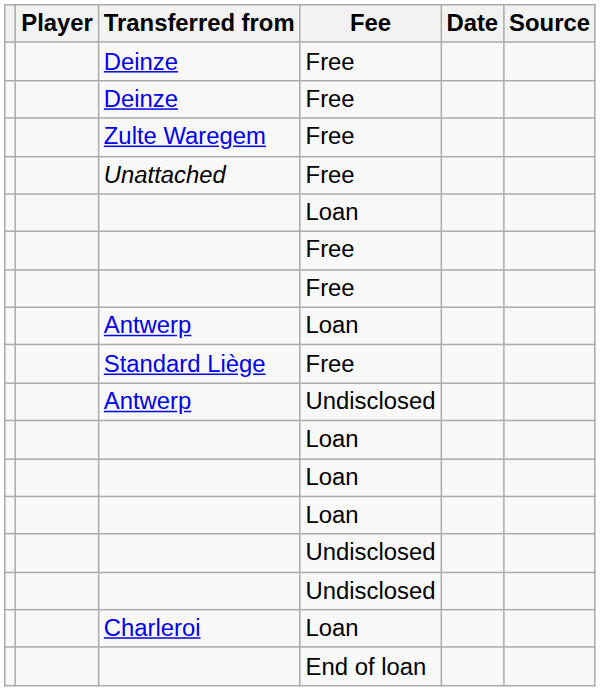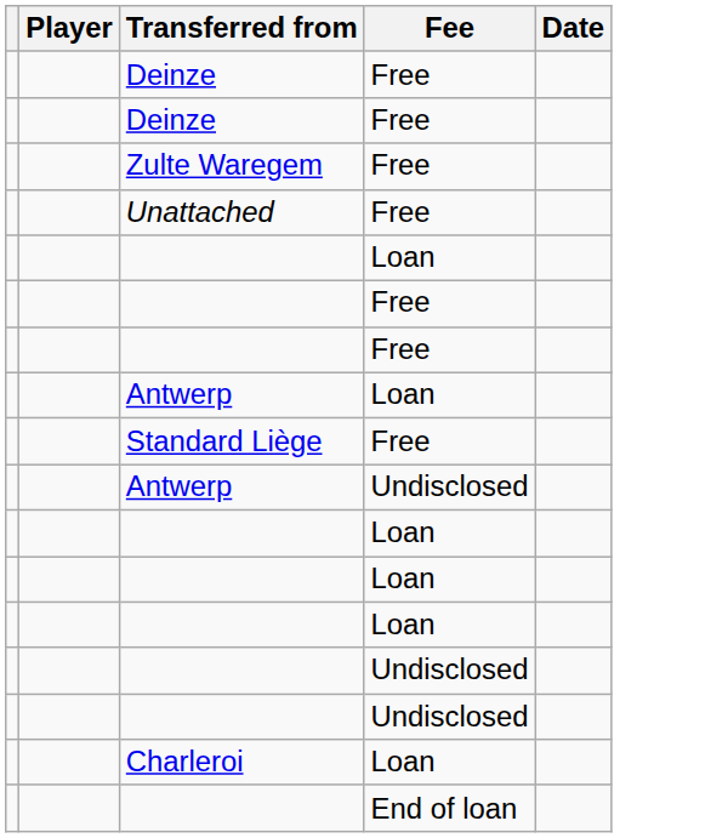 <table class="wikitable plainrowheaders sortable">
 <tr>
 <th></th>
 <th scope=col><strong>Player</strong></th>
 <th><strong>Transferred from</strong></th>
 <th !scope=col; style="width: 65px;"><strong>Fee</strong></th>
 <th scope=col><strong>Date</strong></th>
-<th scope=col><strong>Source</strong></th>
 </tr>
 <tr>
 <td align=center></td>
 <td></td>
 <td><a href='#'>Deinze</a></td>
 <td>Free</td>
-<td></td>
 <td></td>
 </tr>
 <tr>
 <td align=center></td>
 <td></td>
 <td><a href='#'>Deinze</a></td>
 <td>Free</td>
 <td></td>
-<td></td>
 </tr>
 <tr>
 <td align=center></td>
 <td></td>
 <td><a href='#'>Zulte Waregem</a></td>
 <td>Free</td>
-<td></td>
 <td></td>
 </tr>
 <tr>
 <td align=center></td>
 <td></td>
 <td><em>Unattached</em></td>
 <td>Free</td>
 <td></td>
+</tr>
+<tr>
+<td align=center></td>
+<td></td>
+<td></td>
+<td>Loan</td>
+<td></td>
+</tr>
+<tr>
+<td align=center></td>
+<td></td>
+<td></td>
+<td>Free</td>
+<td></td>
+</tr>
+<tr>
+<td align=center></td>
+<td></td>
+<td></td>
+<td>Free</td>
+<td></td>
+</tr>
+<tr>
+<td align=center></td>
+<td></td>
+<td><a href='#'>Antwerp</a></td>
+<td>Loan</td>
+<td></td>
+</tr>
+<tr>
+<td align=center></td>
+<td></td>
+<td><a href='#'>Standard Liège</a></td>
+<td>Free</td>
+<td></td>
+</tr>
+<tr>
+<td align=center></td>
+<td></td>
+<td><a href='#'>Antwerp</a></td>
+<td>Undisclosed</td>
 <td></td>
 </tr>
 <tr>
 <td align=center></td>
 <td></td>
 <td></td>
 <td>Loan</td>
 <td></td>
-<td></td>
 </tr>
 <tr>
 <td align=center></td>
 <td></td>
 <td></td>
-<td>Free</td>
-<td></td>
-<td></td>
-</tr>
-<tr>
-<td align=center></td>
-<td></td>
-<td></td>
-<td>Free</td>
-<td></td>
-<td></td>
-</tr>
-<tr>
-<td align=center></td>
-<td></td>
-<td><a href='#'>Antwerp</a></td>
 <td>Loan</td>
-<td></td>
-<td></td>
-</tr>
-<tr>
-<td align=center></td>
-<td></td>
-<td><a href='#'>Standard Liège</a></td>
-<td>Free</td>
-<td></td>
-<td></td>
-</tr>
-<tr>
-<td align=center></td>
-<td></td>
-<td><a href='#'>Antwerp</a></td>
-<td>Undisclosed</td>
-<td></td>
 <td></td>
 </tr>
 <tr>
 <td align=center></td>
 <td></td>
 <td></td>
 <td>Loan</td>
 <td></td>
-<td></td>
 </tr>
 <tr>
 <td align=center></td>
 <td></td>
 <td></td>
-<td>Loan</td>
-<td></td>
-<td></td>
-</tr>
-<tr>
-<td align=center></td>
-<td></td>
-<td></td>
-<td>Loan</td>
-<td></td>
+<td>Undisclosed</td>
 <td></td>
 </tr>
 <tr>
 <td align=center></td>
 <td></td>
 <td></td>
 <td>Undisclosed</td>
 <td></td>
-<td></td>
-</tr>
-<tr>
-<td align=center></td>
-<td></td>
-<td></td>
-<td>Undisclosed</td>
-<td></td>
-<td></td>
 </tr>
 <tr>
 <td align=center></td>
 <td></td>
 <td><a href='#'>Charleroi</a></td>
 <td>Loan</td>
-<td></td>
 <td></td>
 </tr>
 <tr>
 <td align=center></td>
 <td></td>
 <td></td>
 <td>End of loan</td>
 <td></td>
-<td></td>
 </tr>
 </table>
